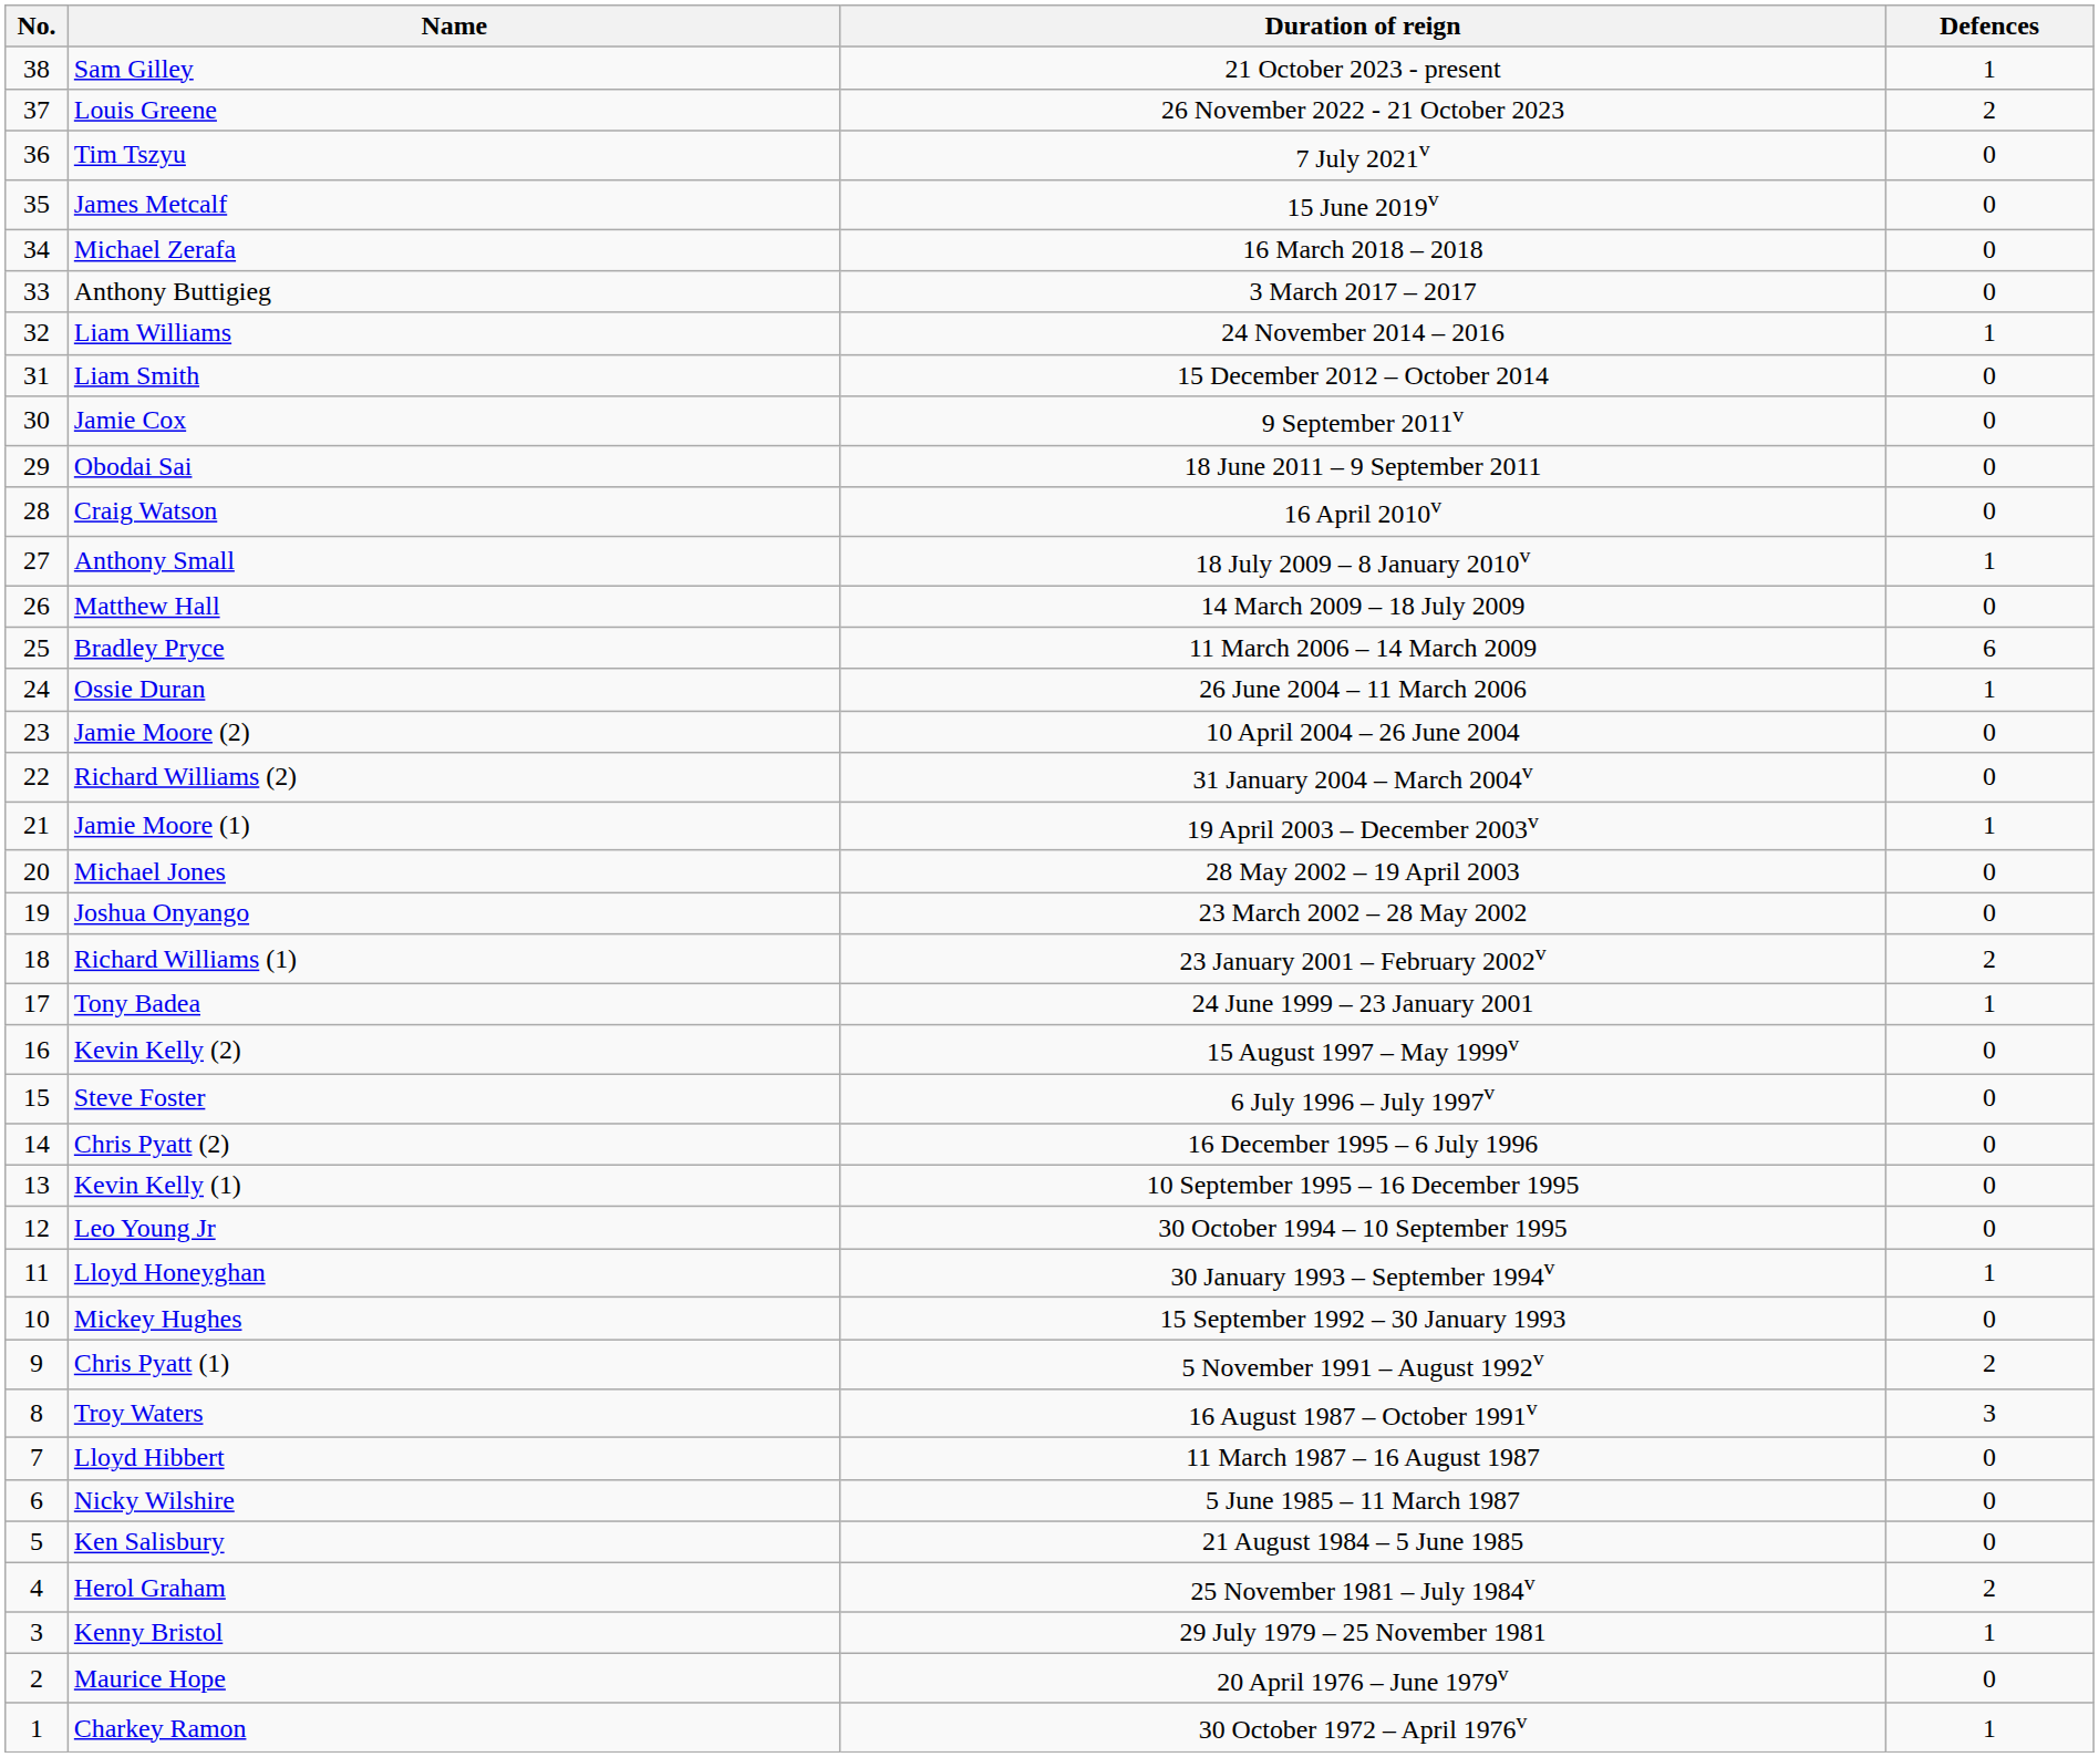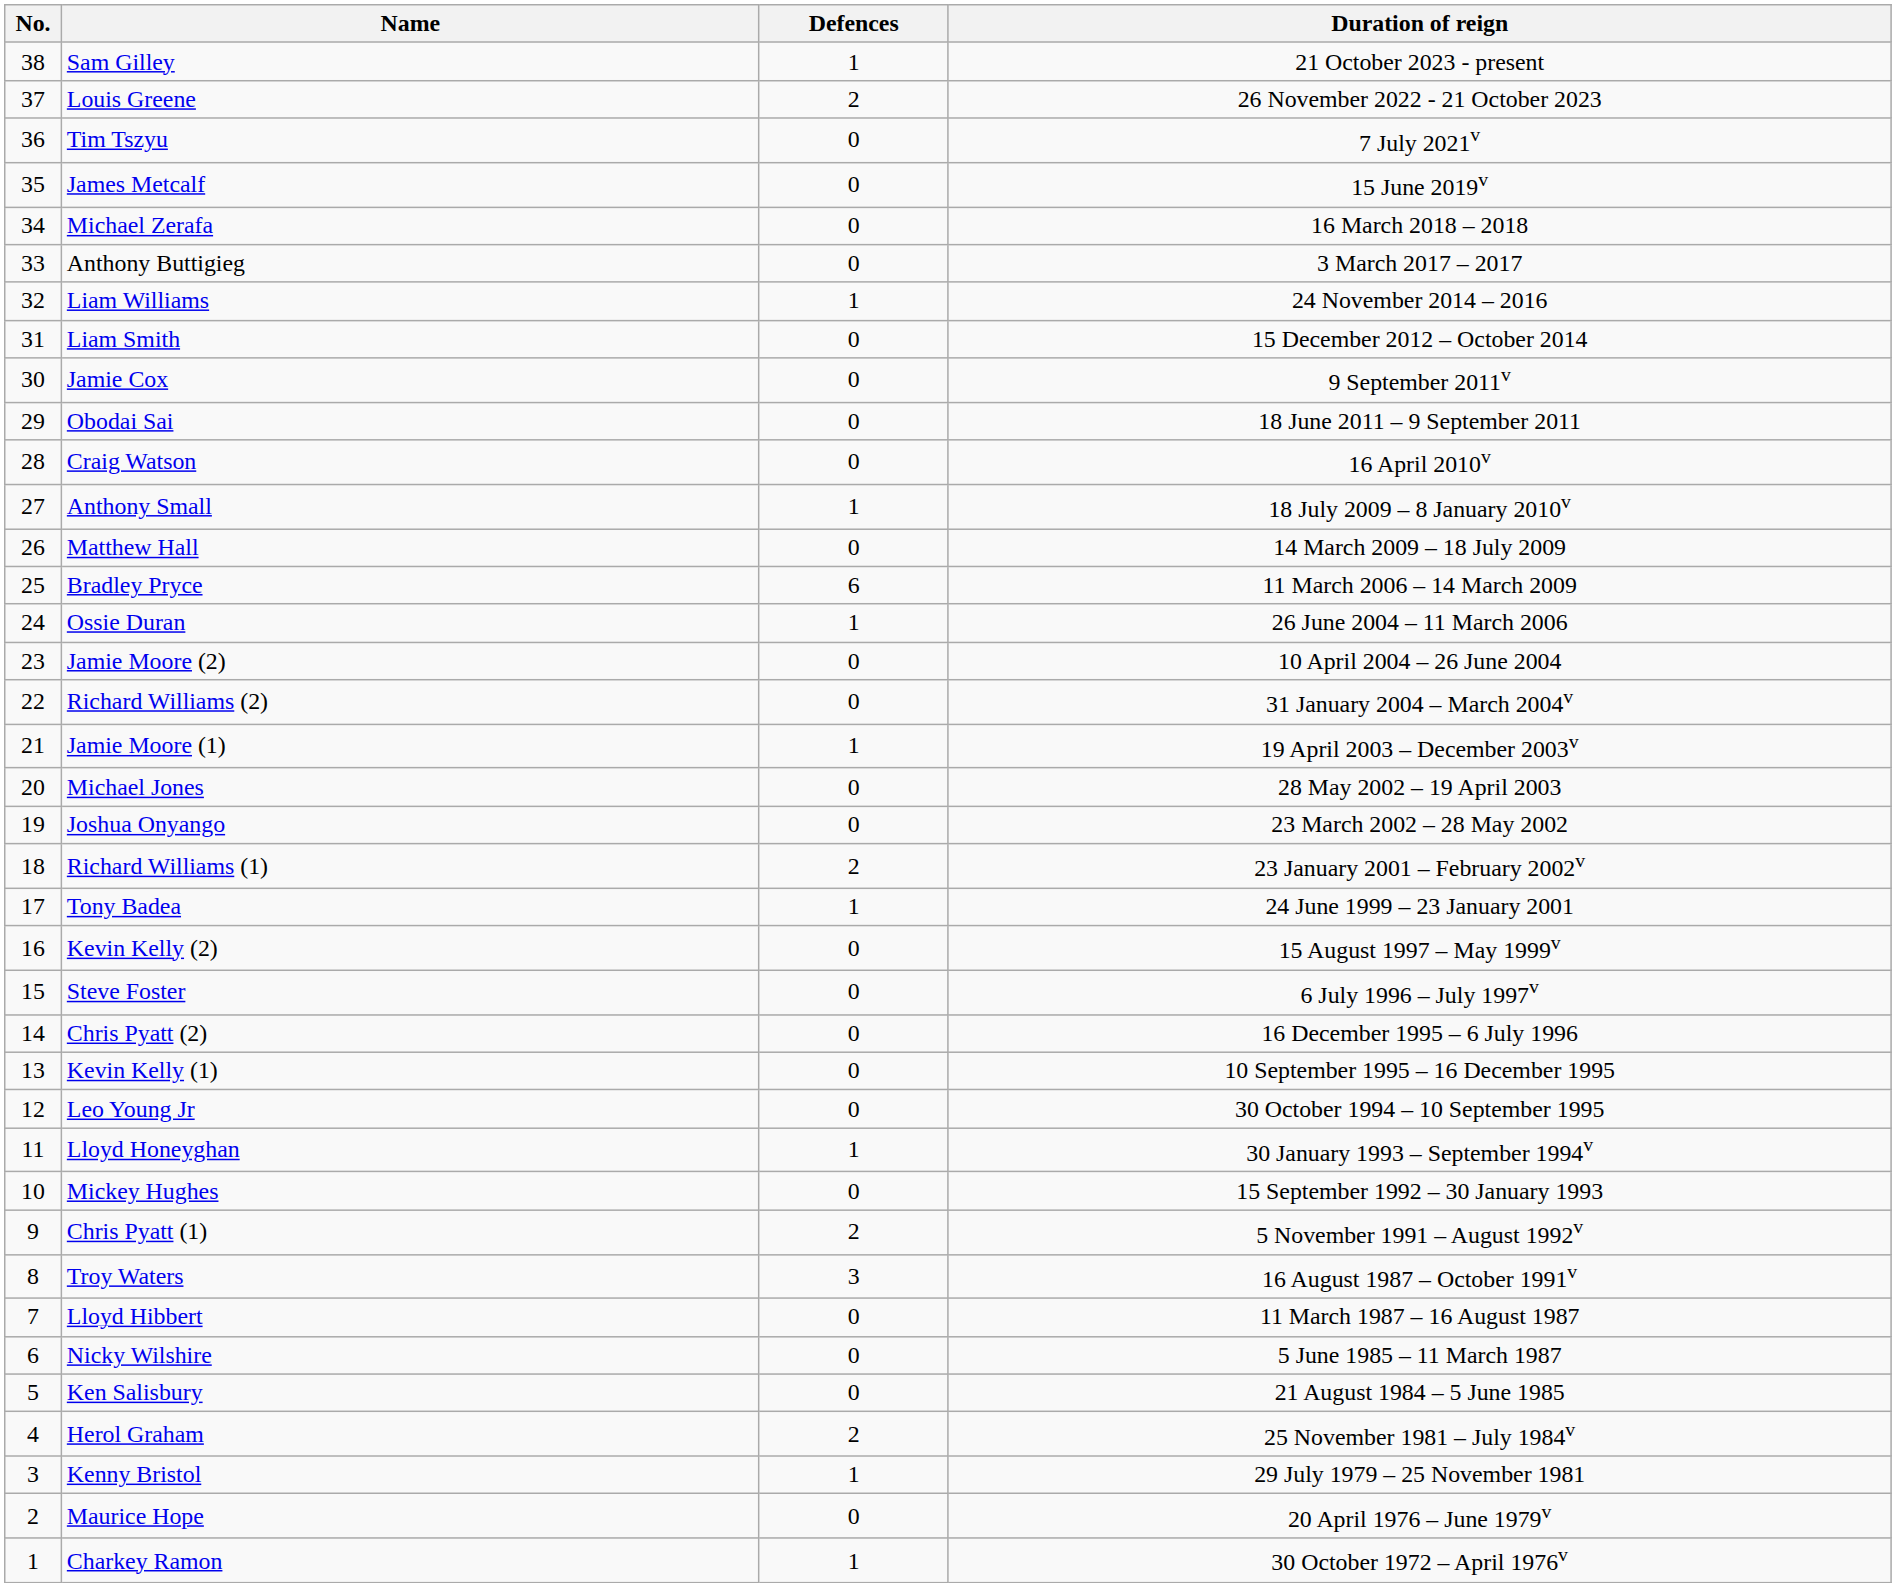 <table class="wikitable" width=80%>
 <tr>
 <th width=3%>No.</th>
 <th width=37%>Name </th>
+<th width=10%>Defences</th>
 <th width=50%>Duration of reign</th>
-<th width=10%>Defences</th>
 </tr>
 <tr align=center>
 <td>38</td>
 <td align=left> <a href='#'>Sam Gilley</a></td>
+<td>1</td>
 <td>21 October 2023 - present</td>
-<td>1</td>
 </tr>
 <tr align=center>
 <td>37</td>
 <td align=left> <a href='#'>Louis Greene</a></td>
+<td>2</td>
 <td>26 November 2022 - 21 October 2023</td>
-<td>2</td>
 </tr>
 <tr align=center>
 <td>36</td>
 <td align=left> <a href='#'>Tim Tszyu</a></td>
+<td>0</td>
 <td>7 July 2021<sup>v</sup></td>
-<td>0</td>
 </tr>
 <tr align=center>
 <td>35</td>
 <td align=left> <a href='#'>James Metcalf</a></td>
+<td>0</td>
 <td>15 June 2019<sup>v</sup></td>
-<td>0</td>
 </tr>
 <tr align=center>
 <td>34</td>
 <td align=left> <a href='#'>Michael Zerafa</a></td>
+<td>0</td>
 <td>16 March 2018 – 2018</td>
-<td>0</td>
 </tr>
 <tr align=center>
 <td>33</td>
 <td align=left> Anthony Buttigieg</td>
+<td>0</td>
 <td>3 March 2017 – 2017</td>
-<td>0</td>
 </tr>
 <tr align=center>
 <td>32</td>
 <td align=left> <a href='#'>Liam Williams</a></td>
+<td>1</td>
 <td>24 November 2014 – 2016</td>
-<td>1</td>
 </tr>
 <tr align=center>
 <td>31</td>
 <td align=left> <a href='#'>Liam Smith</a></td>
+<td>0</td>
 <td>15 December 2012 – October 2014</td>
-<td>0</td>
 </tr>
 <tr align=center>
 <td>30</td>
 <td align=left> <a href='#'>Jamie Cox</a></td>
+<td>0</td>
 <td>9 September 2011<sup>v</sup></td>
-<td>0</td>
 </tr>
 <tr align=center>
 <td>29</td>
 <td align=left> <a href='#'>Obodai Sai</a></td>
+<td>0</td>
 <td>18 June 2011 – 9 September 2011</td>
-<td>0</td>
 </tr>
 <tr align=center>
 <td>28</td>
 <td align=left> <a href='#'>Craig Watson</a></td>
+<td>0</td>
 <td>16 April 2010<sup>v</sup></td>
-<td>0</td>
 </tr>
 <tr align=center>
 <td>27</td>
 <td align=left> <a href='#'>Anthony Small</a></td>
+<td>1</td>
 <td>18 July 2009 – 8 January 2010<sup>v</sup></td>
-<td>1</td>
 </tr>
 <tr align=center>
 <td>26</td>
 <td align=left> <a href='#'>Matthew Hall</a></td>
+<td>0</td>
 <td>14 March 2009 – 18 July 2009</td>
-<td>0</td>
 </tr>
 <tr align=center>
 <td>25</td>
 <td align=left> <a href='#'>Bradley Pryce</a></td>
+<td>6</td>
 <td>11 March 2006 – 14 March 2009</td>
-<td>6</td>
 </tr>
 <tr align=center>
 <td>24</td>
 <td align=left> <a href='#'>Ossie Duran</a></td>
+<td>1</td>
 <td>26 June 2004 – 11 March 2006</td>
-<td>1</td>
 </tr>
 <tr align=center>
 <td>23</td>
 <td align=left> <a href='#'>Jamie Moore</a> (2)</td>
+<td>0</td>
 <td>10 April 2004 – 26 June 2004</td>
-<td>0</td>
 </tr>
 <tr align=center>
 <td>22</td>
 <td align=left> <a href='#'>Richard Williams</a> (2)</td>
+<td>0</td>
 <td>31 January 2004 – March 2004<sup>v</sup></td>
-<td>0</td>
 </tr>
 <tr align=center>
 <td>21</td>
 <td align=left> <a href='#'>Jamie Moore</a> (1)</td>
+<td>1</td>
 <td>19 April 2003 – December 2003<sup>v</sup></td>
-<td>1</td>
 </tr>
 <tr align=center>
 <td>20</td>
 <td align=left> <a href='#'>Michael Jones</a></td>
+<td>0</td>
 <td>28 May 2002 – 19 April 2003</td>
-<td>0</td>
 </tr>
 <tr align=center>
 <td>19</td>
 <td align=left> <a href='#'>Joshua Onyango</a></td>
+<td>0</td>
 <td>23 March 2002 – 28 May 2002</td>
-<td>0</td>
 </tr>
 <tr align=center>
 <td>18</td>
 <td align=left> <a href='#'>Richard Williams</a> (1)</td>
+<td>2</td>
 <td>23 January 2001 – February 2002<sup>v</sup></td>
-<td>2</td>
 </tr>
 <tr align=center>
 <td>17</td>
 <td align=left> <a href='#'>Tony Badea</a></td>
+<td>1</td>
 <td>24 June 1999 – 23 January 2001</td>
-<td>1</td>
 </tr>
 <tr align=center>
 <td>16</td>
 <td align=left> <a href='#'>Kevin Kelly</a> (2)</td>
+<td>0</td>
 <td>15 August 1997 – May 1999<sup>v</sup></td>
-<td>0</td>
 </tr>
 <tr align=center>
 <td>15</td>
 <td align=left> <a href='#'>Steve Foster</a></td>
+<td>0</td>
 <td>6 July 1996 – July 1997<sup>v</sup></td>
-<td>0</td>
 </tr>
 <tr align=center>
 <td>14</td>
 <td align=left> <a href='#'>Chris Pyatt</a> (2)</td>
+<td>0</td>
 <td>16 December 1995 – 6 July 1996</td>
-<td>0</td>
 </tr>
 <tr align=center>
 <td>13</td>
 <td align=left> <a href='#'>Kevin Kelly</a> (1)</td>
+<td>0</td>
 <td>10 September 1995 – 16 December 1995</td>
-<td>0</td>
 </tr>
 <tr align=center>
 <td>12</td>
 <td align=left> <a href='#'>Leo Young Jr</a></td>
+<td>0</td>
 <td>30 October 1994 – 10 September 1995</td>
-<td>0</td>
 </tr>
 <tr align=center>
 <td>11</td>
 <td align=left> <a href='#'>Lloyd Honeyghan</a></td>
+<td>1</td>
 <td>30 January 1993 – September 1994<sup>v</sup></td>
-<td>1</td>
 </tr>
 <tr align=center>
 <td>10</td>
 <td align=left> <a href='#'>Mickey Hughes</a></td>
+<td>0</td>
 <td>15 September 1992 – 30 January 1993</td>
-<td>0</td>
 </tr>
 <tr align=center>
 <td>9</td>
 <td align=left> <a href='#'>Chris Pyatt</a> (1)</td>
+<td>2</td>
 <td>5 November 1991 – August 1992<sup>v</sup></td>
-<td>2</td>
 </tr>
 <tr align=center>
 <td>8</td>
 <td align=left> <a href='#'>Troy Waters</a></td>
+<td>3</td>
 <td>16 August 1987 – October 1991<sup>v</sup></td>
-<td>3</td>
 </tr>
 <tr align=center>
 <td>7</td>
 <td align=left> <a href='#'>Lloyd Hibbert</a></td>
+<td>0</td>
 <td>11 March 1987 – 16 August 1987</td>
-<td>0</td>
 </tr>
 <tr align=center>
 <td>6</td>
 <td align=left> <a href='#'>Nicky Wilshire</a></td>
+<td>0</td>
 <td>5 June 1985 – 11 March 1987</td>
-<td>0</td>
 </tr>
 <tr align=center>
 <td>5</td>
 <td align=left> <a href='#'>Ken Salisbury</a></td>
+<td>0</td>
 <td>21 August 1984 – 5 June 1985</td>
-<td>0</td>
 </tr>
 <tr align=center>
 <td>4</td>
 <td align=left> <a href='#'>Herol Graham</a></td>
+<td>2</td>
 <td>25 November 1981 – July 1984<sup>v</sup></td>
-<td>2</td>
 </tr>
 <tr align=center>
 <td>3</td>
 <td align=left> <a href='#'>Kenny Bristol</a></td>
+<td>1</td>
 <td>29 July 1979 – 25 November 1981</td>
-<td>1</td>
 </tr>
 <tr align=center>
 <td>2</td>
 <td align=left> <a href='#'>Maurice Hope</a></td>
+<td>0</td>
 <td>20 April 1976 – June 1979<sup>v</sup></td>
-<td>0</td>
 </tr>
 <tr align=center>
 <td>1</td>
 <td align=left> <a href='#'>Charkey Ramon</a></td>
+<td>1</td>
 <td>30 October 1972 – April 1976<sup>v</sup></td>
-<td>1</td>
 </tr>
 </table>
